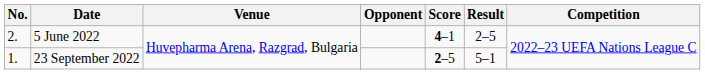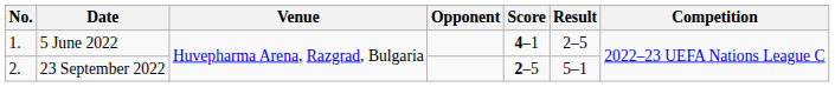 <table class="wikitable">
 <tr>
 <th>No.</th>
 <th>Date</th>
 <th>Venue</th>
 <th>Opponent</th>
 <th>Score</th>
 <th>Result</th>
 <th>Competition</th>
 </tr>
 <tr>
-<td>2.</td>
+<td>1.</td>
 <td>5 June 2022</td>
 <td rowspan=2><a href='#'>Huvepharma Arena</a>, <a href='#'>Razgrad</a>, Bulgaria</td>
 <td></td>
 <td align="center"><strong>4</strong>–1</td>
 <td align="center">2–5</td>
 <td rowspan=2><a href='#'>2022–23 UEFA Nations League C</a></td>
 </tr>
 <tr>
-<td>1.</td>
+<td>2.</td>
 <td>23 September 2022</td>
 <td></td>
 <td align="center"><strong>2</strong>–5</td>
 <td align="center">5–1</td>
 </tr>
 </table>
